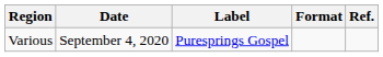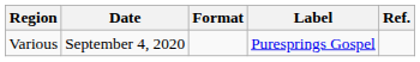 <table class="wikitable plainrowheaders">
 <tr>
 <th scope="col">Region</th>
 <th scope="col">Date</th>
+<th scope="col">Format</th>
 <th scope="col">Label</th>
-<th scope="col">Format</th>
 <th scope="col">Ref.</th>
 </tr>
 <tr>
 <td>Various</td>
 <td>September 4, 2020</td>
+<td></td>
 <td><a href='#'>Puresprings Gospel</a></td>
-<td></td>
 <td></td>
 </tr>
 </table>
